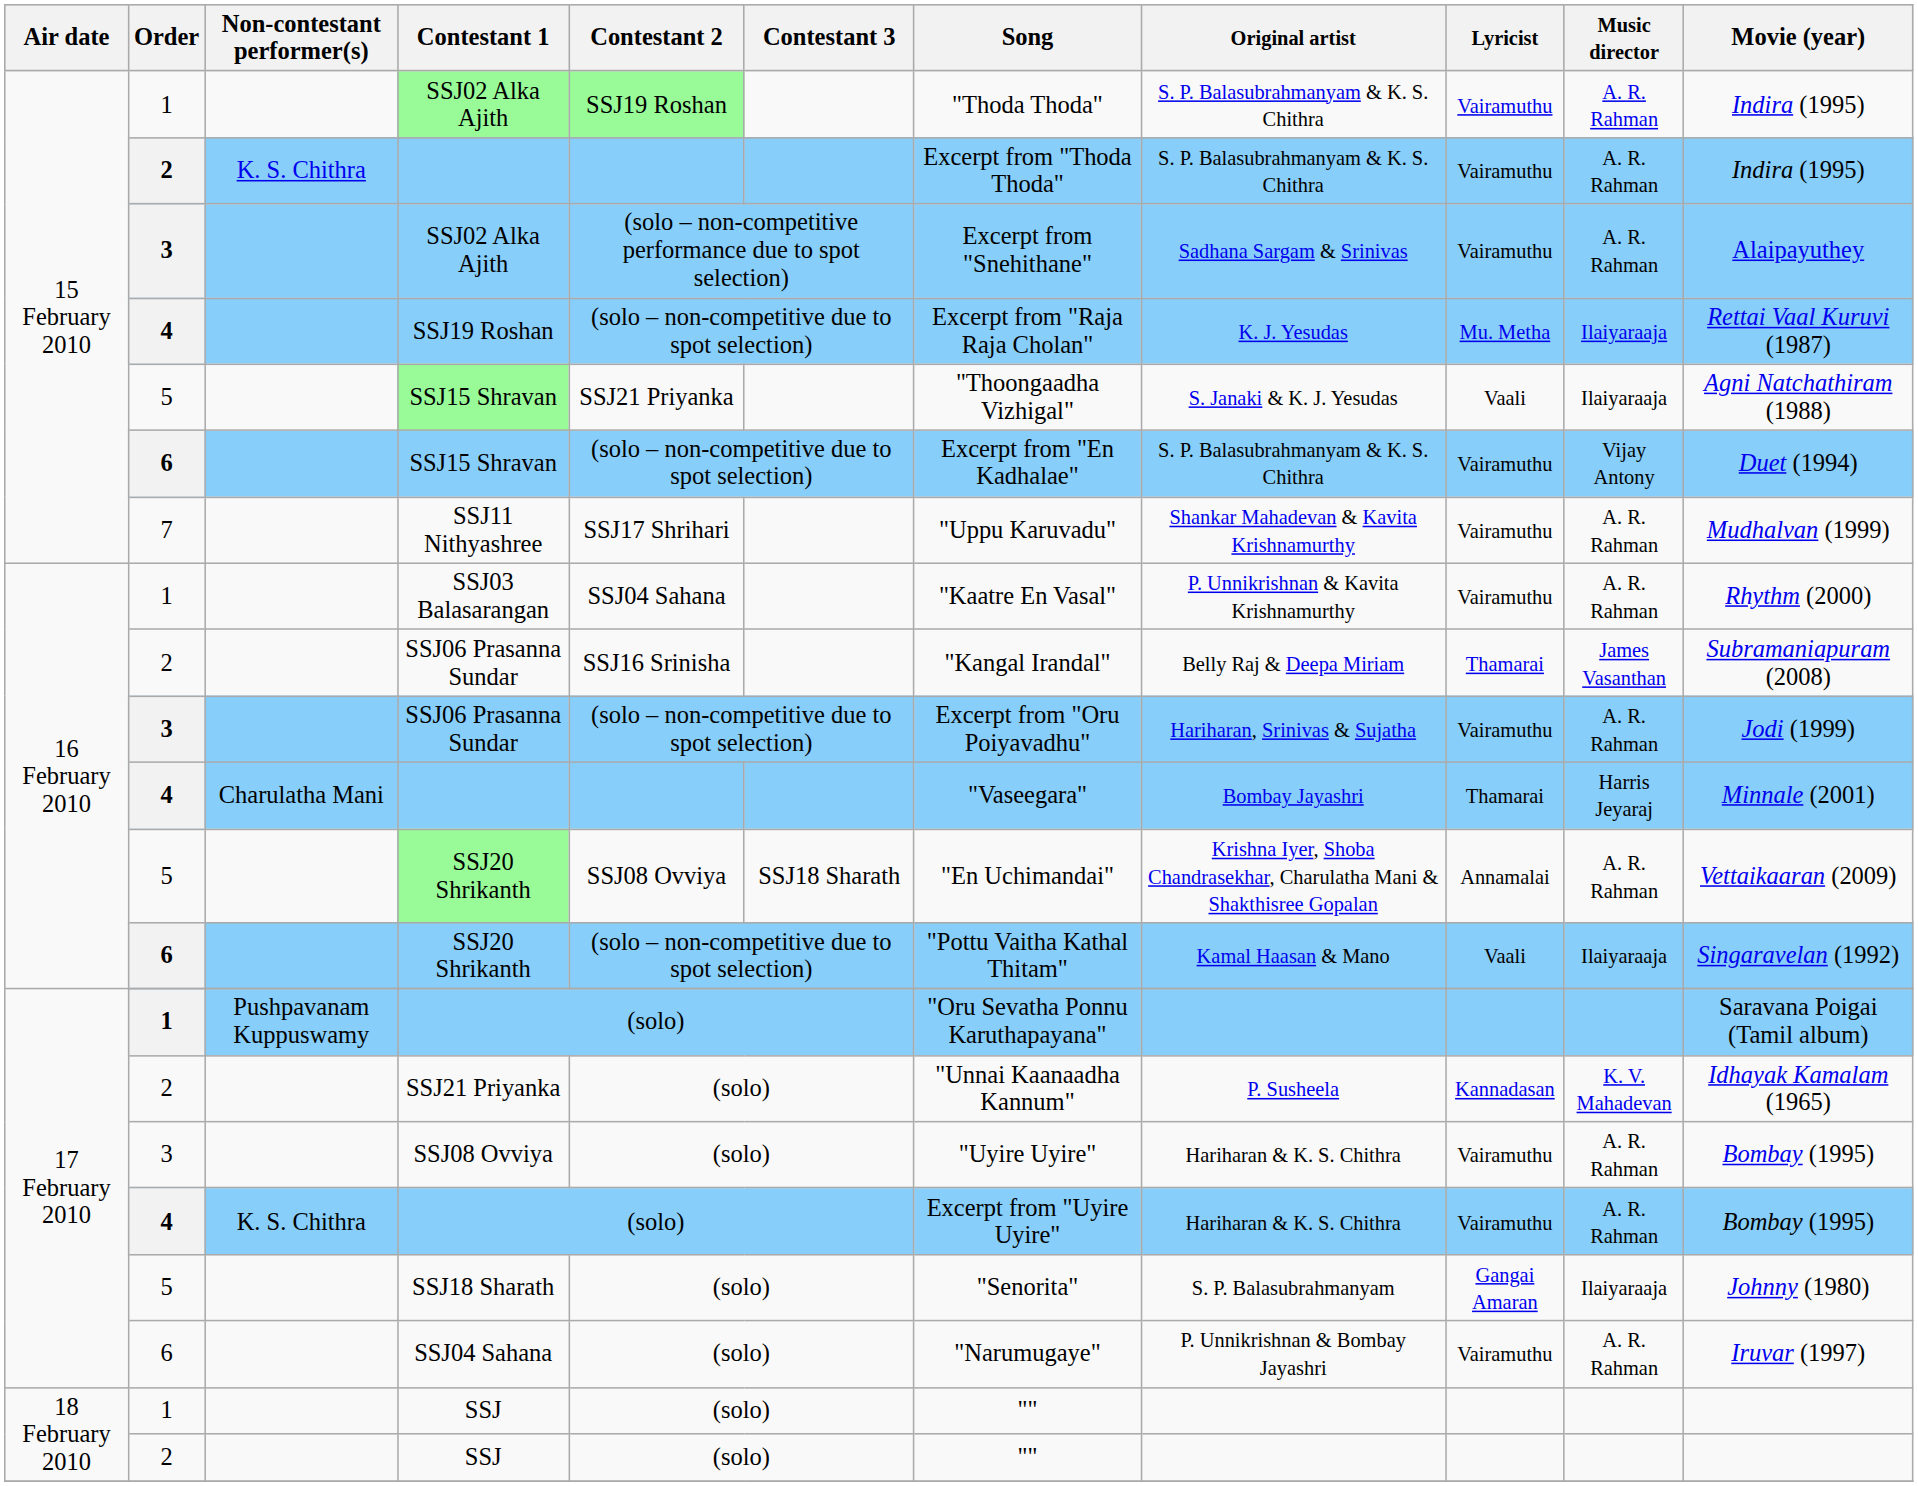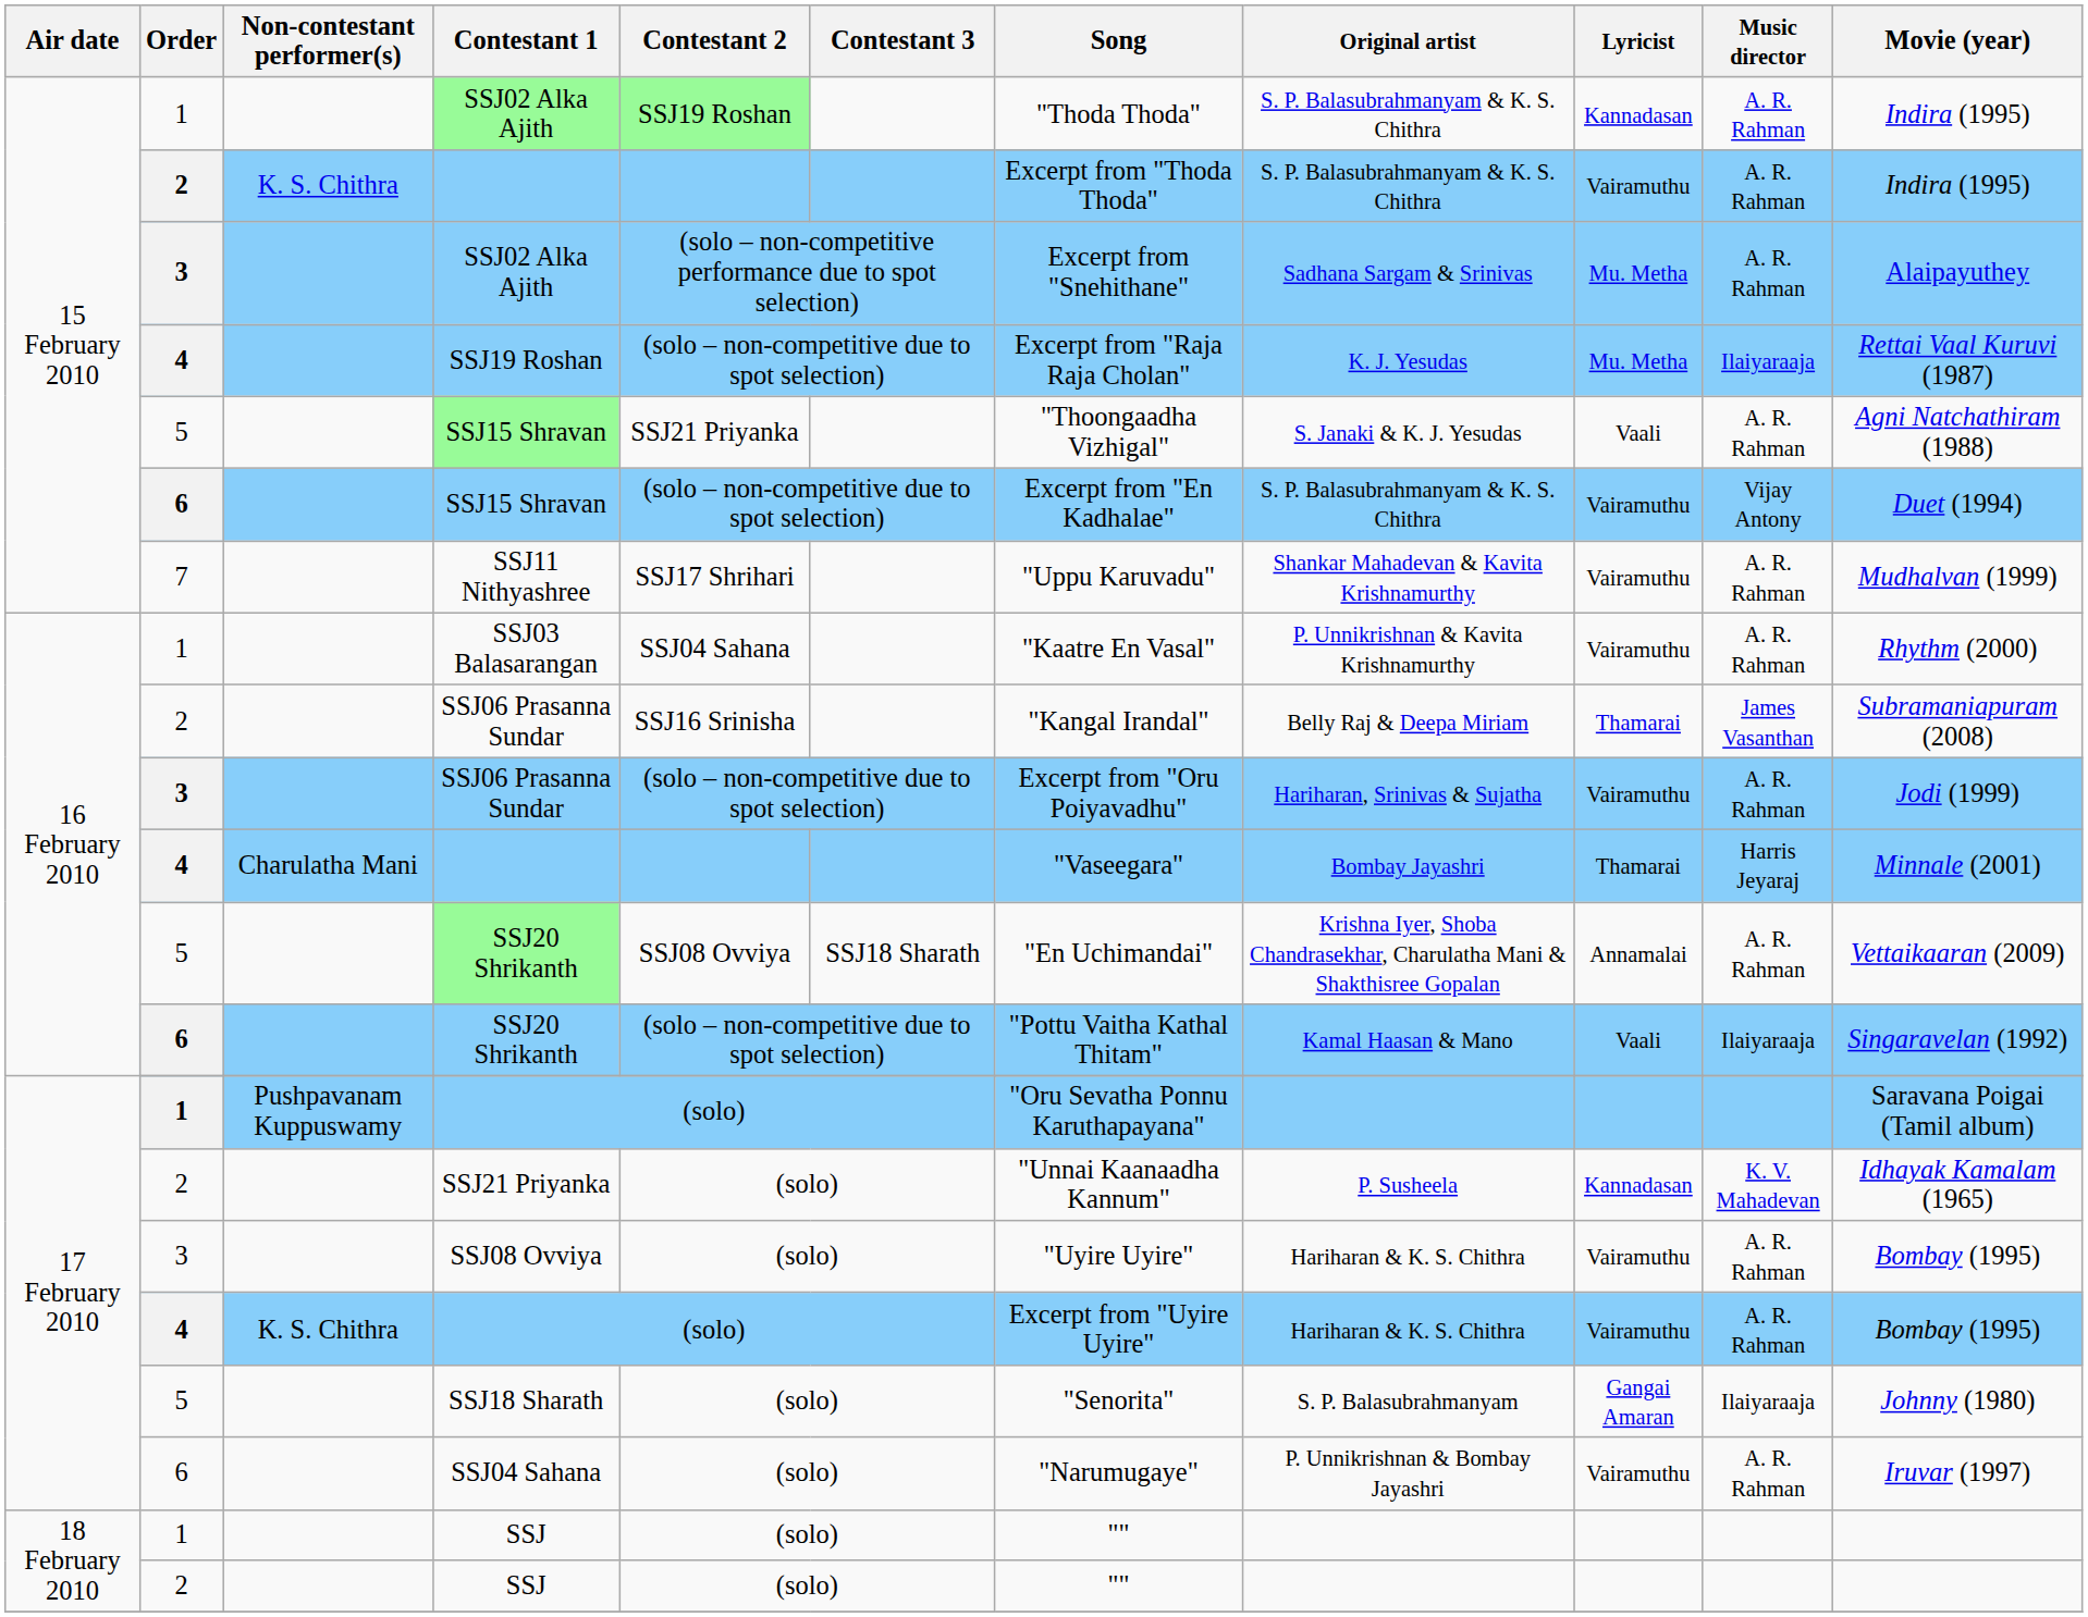 <table class="wikitable sortable sticky-header" style="text-align: center; width: auto;">
 <tr style="background:lightgrey; text-align:center;">
 <th>Air date</th>
 <th>Order</th>
 <th>Non-contestant performer(s)</th>
 <th>Contestant 1</th>
 <th>Contestant 2</th>
 <th>Contestant 3</th>
 <th>Song</th>
 <th><small>Original artist</small></th>
 <th><small>Lyricist</small></th>
 <th><small>Music director</small></th>
 <th>Movie (year)</th>
 </tr>
 <tr>
 <td rowspan=7>15 February 2010</td>
 <td>1</td>
 <td></td>
 <td style="background:palegreen">SSJ02 Alka Ajith</td>
 <td style="background:palegreen">SSJ19 Roshan</td>
 <td></td>
 <td>"Thoda Thoda"</td>
 <td><small><a href='#'>S. P. Balasubrahmanyam</a> & K. S. Chithra</small></td>
-<td><small><a href='#'>Vairamuthu</a></small></td>
+<td><small><a href='#'>Kannadasan</a></small></td>
 <td><small><a href='#'>A. R. Rahman</a></small></td>
 <td><em><a href='#'>Indira</a></em> (1995)</td>
 </tr>
 <tr style="background:lightskyblue">
 <th scope="row">2</th>
 <td><a href='#'>K. S. Chithra</a></td>
 <td></td>
 <td></td>
 <td></td>
 <td>Excerpt from "Thoda Thoda"</td>
 <td><small>S. P. Balasubrahmanyam & K. S. Chithra</small></td>
 <td><small>Vairamuthu</small></td>
 <td><small>A. R. Rahman</small></td>
 <td><em>Indira</em> (1995)</td>
 </tr>
 <tr style="background:lightskyblue">
 <th scope="row">3</th>
 <td></td>
 <td>SSJ02 Alka Ajith</td>
 <td colspan=2>(solo – non-competitive performance due to spot selection)</td>
 <td>Excerpt from "Snehithane"</td>
 <td><small><a href='#'>Sadhana Sargam</a> & <a href='#'>Srinivas</a></small></td>
-<td><small>Vairamuthu</small></td>
+<td><small><a href='#'>Mu. Metha</a></small></td>
 <td><small>A. R. Rahman</small></td>
 <td><a href='#'>Alaipayuthey</a></td>
 </tr>
 <tr style="background:lightskyblue">
 <th scope="row">4</th>
 <td></td>
 <td>SSJ19 Roshan</td>
 <td colspan=2>(solo – non-competitive due to spot selection)</td>
 <td>Excerpt from "Raja Raja Cholan"</td>
 <td><small><a href='#'>K. J. Yesudas</a></small></td>
 <td><small><a href='#'>Mu. Metha</a></small></td>
 <td><small><a href='#'>Ilaiyaraaja</a></small></td>
 <td><em><a href='#'>Rettai Vaal Kuruvi</a></em> (1987)</td>
 </tr>
 <tr>
 <td>5</td>
 <td></td>
 <td style="background:palegreen">SSJ15 Shravan</td>
 <td>SSJ21 Priyanka</td>
 <td></td>
 <td>"Thoongaadha Vizhigal"</td>
 <td><small><a href='#'>S. Janaki</a> & K. J. Yesudas</small></td>
 <td><small>Vaali</small></td>
-<td><small>Ilaiyaraaja</small></td>
+<td><small>A. R. Rahman</small></td>
 <td><em><a href='#'>Agni Natchathiram</a></em> (1988)</td>
 </tr>
 <tr style="background:lightskyblue">
 <th scope="row">6</th>
 <td></td>
 <td>SSJ15 Shravan</td>
 <td colspan=2>(solo – non-competitive due to spot selection)</td>
 <td>Excerpt from "En Kadhalae"</td>
 <td><small>S. P. Balasubrahmanyam & K. S. Chithra</small></td>
 <td><small>Vairamuthu</small></td>
 <td><small>Vijay Antony</small></td>
 <td><em><a href='#'>Duet</a></em> (1994)</td>
 </tr>
 <tr>
 <td>7</td>
 <td></td>
 <td>SSJ11 Nithyashree</td>
 <td>SSJ17 Shrihari</td>
 <td></td>
 <td>"Uppu Karuvadu"</td>
 <td><small><a href='#'>Shankar Mahadevan</a> & <a href='#'>Kavita Krishnamurthy</a></small></td>
 <td><small>Vairamuthu</small></td>
 <td><small>A. R. Rahman</small></td>
 <td><em><a href='#'>Mudhalvan</a></em> (1999)</td>
 </tr>
 <tr>
 <td rowspan=6>16 February 2010</td>
 <td>1</td>
 <td></td>
 <td>SSJ03 Balasarangan</td>
 <td>SSJ04 Sahana</td>
 <td></td>
 <td>"Kaatre En Vasal"</td>
 <td><small><a href='#'>P. Unnikrishnan</a> & Kavita Krishnamurthy</small></td>
 <td><small>Vairamuthu</small></td>
 <td><small>A. R. Rahman</small></td>
 <td><em><a href='#'>Rhythm</a></em> (2000)</td>
 </tr>
 <tr>
 <td>2</td>
 <td></td>
 <td>SSJ06 Prasanna Sundar</td>
 <td>SSJ16 Srinisha</td>
 <td></td>
 <td>"Kangal Irandal"</td>
 <td><small>Belly Raj & <a href='#'>Deepa Miriam</a></small></td>
 <td><small><a href='#'>Thamarai</a></small></td>
 <td><small><a href='#'>James Vasanthan</a></small></td>
 <td><em><a href='#'>Subramaniapuram</a></em> (2008)</td>
 </tr>
 <tr style="background:lightskyblue">
 <th scope="row">3</th>
 <td></td>
 <td>SSJ06 Prasanna Sundar</td>
 <td colspan=2>(solo – non-competitive due to spot selection)</td>
 <td>Excerpt from "Oru Poiyavadhu"</td>
 <td><small><a href='#'>Hariharan</a>, <a href='#'>Srinivas</a> & <a href='#'>Sujatha</a></small></td>
 <td><small>Vairamuthu</small></td>
 <td><small>A. R. Rahman</small></td>
 <td><em><a href='#'>Jodi</a></em> (1999)</td>
 </tr>
 <tr style="background:lightskyblue">
 <th scope="row">4</th>
 <td>Charulatha Mani</td>
 <td></td>
 <td></td>
 <td></td>
 <td>"Vaseegara"</td>
 <td><small><a href='#'>Bombay Jayashri</a></small></td>
 <td><small>Thamarai</small></td>
 <td><small>Harris Jeyaraj</small></td>
 <td><em><a href='#'>Minnale</a></em> (2001)</td>
 </tr>
 <tr>
 <td>5</td>
 <td></td>
 <td style="background:palegreen">SSJ20 Shrikanth</td>
 <td>SSJ08 Ovviya</td>
 <td>SSJ18 Sharath</td>
 <td>"En Uchimandai"</td>
 <td><small><a href='#'>Krishna Iyer</a>, <a href='#'>Shoba Chandrasekhar</a>, Charulatha Mani & <a href='#'>Shakthisree Gopalan</a></small></td>
 <td><small>Annamalai</small></td>
 <td><small>A. R. Rahman</small></td>
 <td><em><a href='#'>Vettaikaaran</a></em> (2009)</td>
 </tr>
 <tr style="background:lightskyblue">
 <th scope="row">6</th>
 <td></td>
 <td>SSJ20 Shrikanth</td>
 <td colspan=2>(solo – non-competitive due to spot selection)</td>
 <td>"Pottu Vaitha Kathal Thitam"</td>
 <td><small><a href='#'>Kamal Haasan</a> & Mano</small></td>
 <td><small>Vaali</small></td>
 <td><small>Ilaiyaraaja</small></td>
 <td><em><a href='#'>Singaravelan</a></em> (1992)</td>
 </tr>
 <tr>
 <td rowspan=7>17 February 2010</td>
 </tr>
 <tr style="background:lightskyblue">
 <th scope="row">1</th>
 <td>Pushpavanam Kuppuswamy</td>
 <td colspan=3>(solo)</td>
 <td>"Oru Sevatha Ponnu Karuthapayana"</td>
 <td></td>
 <td></td>
 <td></td>
 <td>Saravana Poigai (Tamil album)</td>
 </tr>
 <tr>
 <td>2</td>
 <td></td>
 <td>SSJ21 Priyanka</td>
 <td colspan=2>(solo)</td>
 <td>"Unnai Kaanaadha Kannum"</td>
 <td><small><a href='#'>P. Susheela</a></small></td>
 <td><small><a href='#'>Kannadasan</a></small></td>
 <td><small><a href='#'>K. V. Mahadevan</a></small></td>
 <td><em><a href='#'>Idhayak Kamalam</a></em> (1965)</td>
 </tr>
 <tr>
 <td>3</td>
 <td></td>
 <td>SSJ08 Ovviya</td>
 <td colspan=2>(solo)</td>
 <td>"Uyire Uyire"</td>
 <td><small>Hariharan & K. S. Chithra</small></td>
 <td><small>Vairamuthu</small></td>
 <td><small>A. R. Rahman</small></td>
 <td><em><a href='#'>Bombay</a></em> (1995)</td>
 </tr>
 <tr style="background:lightskyblue">
 <th scope="row">4</th>
 <td>K. S. Chithra</td>
 <td colspan=3>(solo)</td>
 <td>Excerpt from "Uyire Uyire"</td>
 <td><small>Hariharan & K. S. Chithra</small></td>
 <td><small>Vairamuthu</small></td>
 <td><small>A. R. Rahman</small></td>
 <td><em>Bombay</em> (1995)</td>
 </tr>
 <tr>
 <td>5</td>
 <td></td>
 <td>SSJ18 Sharath</td>
 <td colspan=2>(solo)</td>
 <td>"Senorita"</td>
 <td><small>S. P. Balasubrahmanyam</small></td>
 <td><small><a href='#'>Gangai Amaran</a></small></td>
 <td><small>Ilaiyaraaja</small></td>
 <td><em><a href='#'>Johnny</a></em> (1980)</td>
 </tr>
 <tr>
 <td>6</td>
 <td></td>
 <td>SSJ04 Sahana</td>
 <td colspan=2>(solo)</td>
 <td>"Narumugaye"</td>
 <td><small>P. Unnikrishnan & Bombay Jayashri</small></td>
 <td><small>Vairamuthu</small></td>
 <td><small>A. R. Rahman</small></td>
 <td><em><a href='#'>Iruvar</a></em> (1997)</td>
 </tr>
 <tr>
 <td rowspan=2>18 February 2010</td>
 <td>1</td>
 <td></td>
 <td>SSJ</td>
 <td colspan=2>(solo)</td>
 <td>""</td>
 <td></td>
 <td></td>
 <td></td>
 <td></td>
 </tr>
 <tr>
 <td>2</td>
 <td></td>
 <td>SSJ</td>
 <td colspan=2>(solo)</td>
 <td>""</td>
 <td></td>
 <td></td>
 <td></td>
 <td></td>
 </tr>
 <tr>
 </tr>
 </table>
